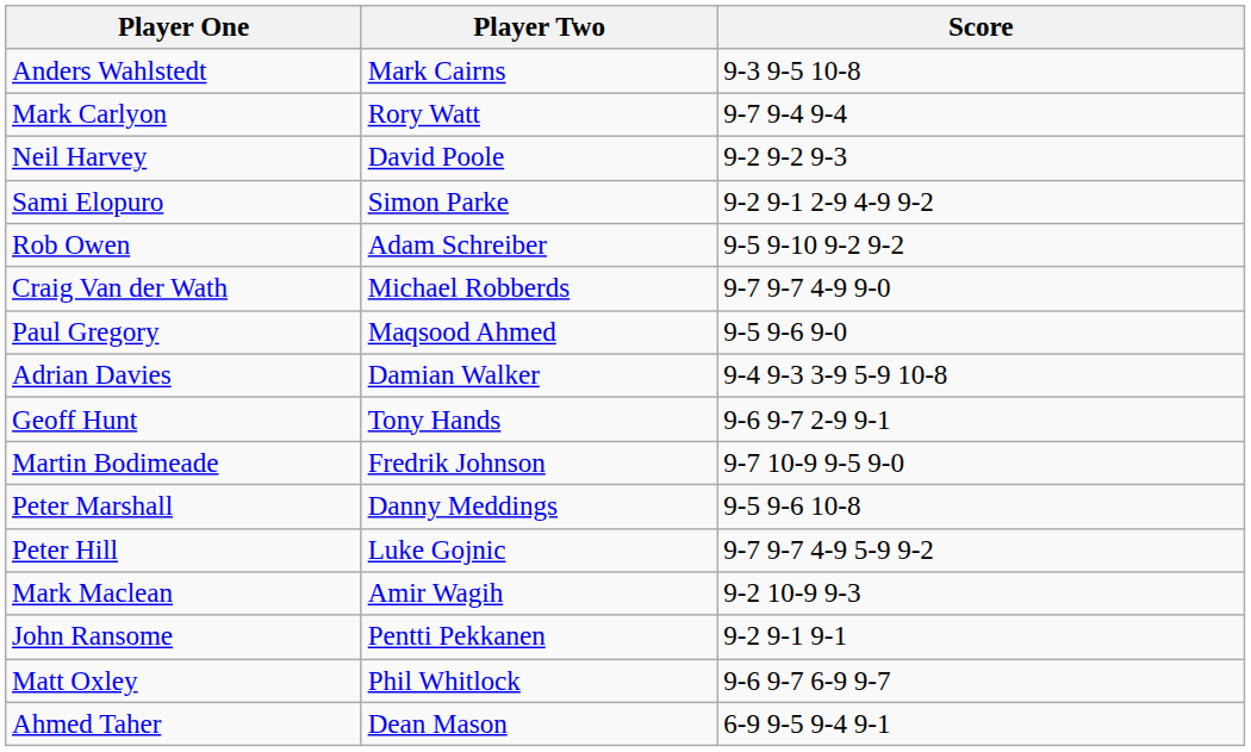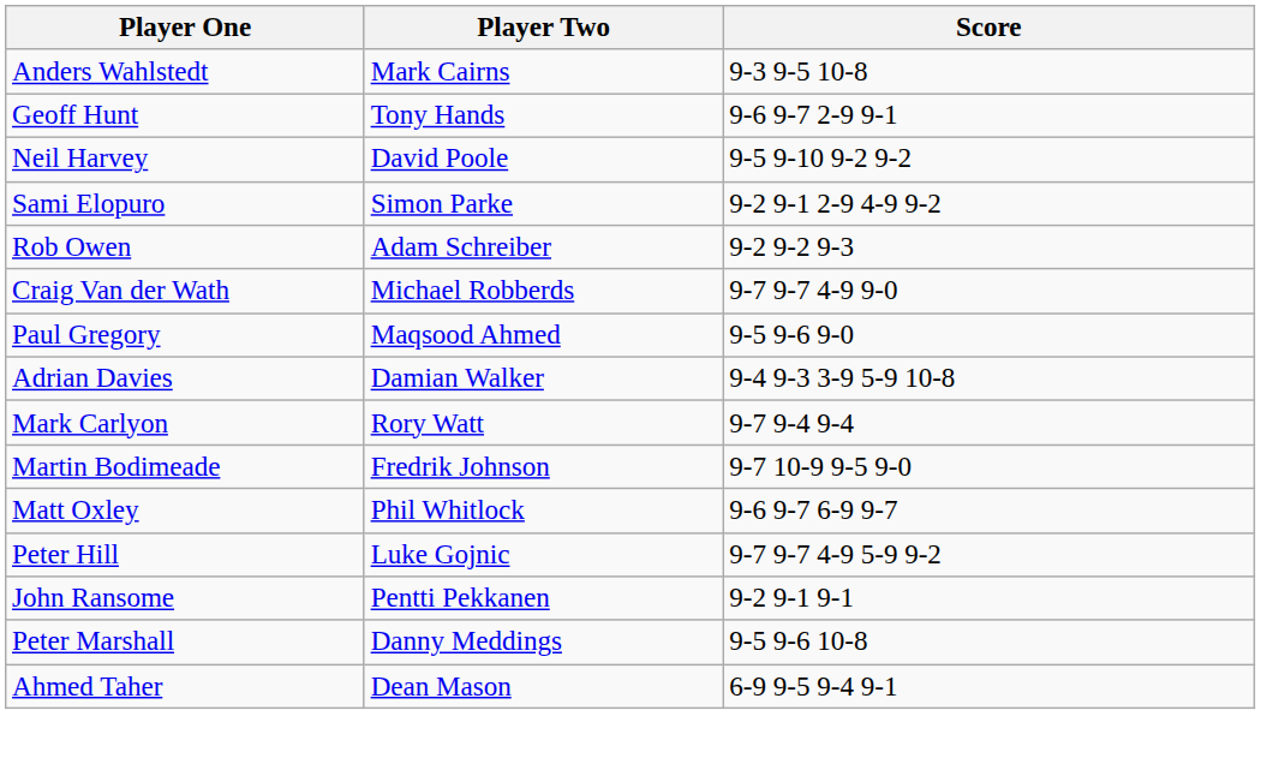 <table class="wikitable">
 <tr>
 <th width=200>Player One</th>
 <th width=200>Player Two</th>
 <th width=300>Score</th>
 </tr>
 <tr>
 <td> <a href='#'>Anders Wahlstedt</a></td>
 <td> <a href='#'>Mark Cairns</a></td>
 <td>9-3 9-5 10-8</td>
 </tr>
 <tr>
-<td> <a href='#'>Mark Carlyon</a></td>
-<td> <a href='#'>Rory Watt</a></td>
-<td>9-7 9-4 9-4</td>
+<td> <a href='#'>Geoff Hunt</a></td>
+<td> <a href='#'>Tony Hands</a></td>
+<td>9-6 9-7 2-9 9-1</td>
 </tr>
 <tr>
 <td> <a href='#'>Neil Harvey</a></td>
 <td> <a href='#'>David Poole</a></td>
-<td>9-2 9-2 9-3</td>
+<td>9-5 9-10 9-2 9-2</td>
 </tr>
 <tr>
 <td> <a href='#'>Sami Elopuro</a></td>
 <td> <a href='#'>Simon Parke</a></td>
 <td>9-2 9-1 2-9 4-9 9-2</td>
 </tr>
 <tr>
 <td> <a href='#'>Rob Owen</a></td>
 <td> <a href='#'>Adam Schreiber</a></td>
-<td>9-5 9-10 9-2 9-2</td>
+<td>9-2 9-2 9-3</td>
 </tr>
 <tr>
 <td> <a href='#'>Craig Van der Wath</a></td>
 <td> <a href='#'>Michael Robberds</a></td>
 <td>9-7 9-7 4-9 9-0</td>
 </tr>
 <tr>
 <td> <a href='#'>Paul Gregory</a></td>
 <td> <a href='#'>Maqsood Ahmed</a></td>
 <td>9-5 9-6 9-0</td>
 </tr>
 <tr>
 <td> <a href='#'>Adrian Davies</a></td>
 <td> <a href='#'>Damian Walker</a></td>
 <td>9-4 9-3 3-9 5-9 10-8</td>
 </tr>
 <tr>
-<td> <a href='#'>Geoff Hunt</a></td>
-<td> <a href='#'>Tony Hands</a></td>
-<td>9-6 9-7 2-9 9-1</td>
+<td> <a href='#'>Mark Carlyon</a></td>
+<td> <a href='#'>Rory Watt</a></td>
+<td>9-7 9-4 9-4</td>
 </tr>
 <tr>
 <td> <a href='#'>Martin Bodimeade</a></td>
 <td> <a href='#'>Fredrik Johnson</a></td>
 <td>9-7 10-9 9-5 9-0</td>
 </tr>
 <tr>
-<td> <a href='#'>Peter Marshall</a></td>
-<td> <a href='#'>Danny Meddings</a></td>
-<td>9-5 9-6 10-8</td>
+<td> <a href='#'>Matt Oxley</a></td>
+<td> <a href='#'>Phil Whitlock</a></td>
+<td>9-6 9-7 6-9 9-7</td>
 </tr>
 <tr>
 <td> <a href='#'>Peter Hill</a></td>
 <td> <a href='#'>Luke Gojnic</a></td>
 <td>9-7 9-7 4-9 5-9 9-2</td>
 </tr>
 <tr>
-<td> <a href='#'>Mark Maclean</a></td>
-<td> <a href='#'>Amir Wagih</a></td>
-<td>9-2 10-9 9-3</td>
-</tr>
-<tr>
 <td> <a href='#'>John Ransome</a></td>
 <td> <a href='#'>Pentti Pekkanen</a></td>
 <td>9-2 9-1 9-1</td>
 </tr>
 <tr>
-<td> <a href='#'>Matt Oxley</a></td>
-<td> <a href='#'>Phil Whitlock</a></td>
-<td>9-6 9-7 6-9 9-7</td>
+<td> <a href='#'>Peter Marshall</a></td>
+<td> <a href='#'>Danny Meddings</a></td>
+<td>9-5 9-6 10-8</td>
 </tr>
 <tr>
 <td> <a href='#'>Ahmed Taher</a></td>
 <td> <a href='#'>Dean Mason</a></td>
 <td>6-9 9-5 9-4 9-1</td>
 </tr>
 </table>
